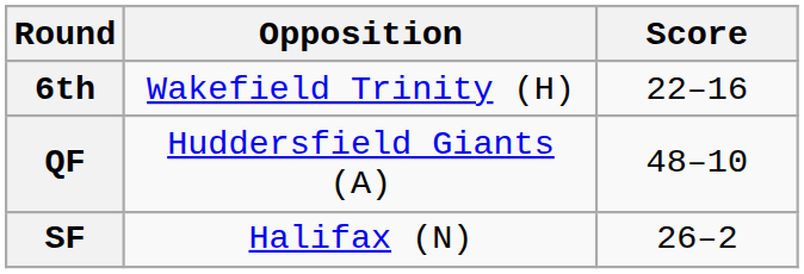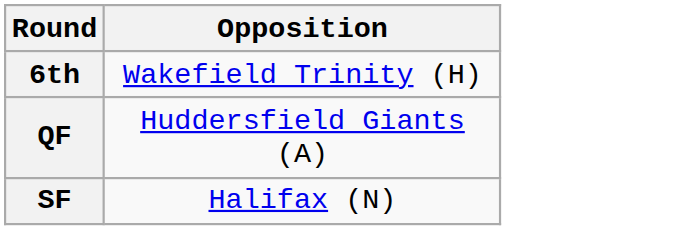 <table class="wikitable plainrowheaders" style="text-align:center;margin:0">
 <tr>
 <th scope="col" style="width:25px">Round</th>
 <th scope="col" style="width:175px">Opposition</th>
-<th scope="col" style="width:70px">Score</th>
 </tr>
 <tr>
 <th scope=row style="text-align:center">6th</th>
 <td> <a href='#'>Wakefield Trinity</a> (H)</td>
-<td>22–16</td>
 </tr>
 <tr>
 <th scope=row style="text-align:center">QF</th>
 <td> <a href='#'>Huddersfield Giants</a> (A)</td>
-<td>48–10</td>
 </tr>
 <tr>
 <th scope=row style="text-align:center">SF</th>
 <td> <a href='#'>Halifax</a> (N)</td>
-<td>26–2</td>
 </tr>
 </table>
